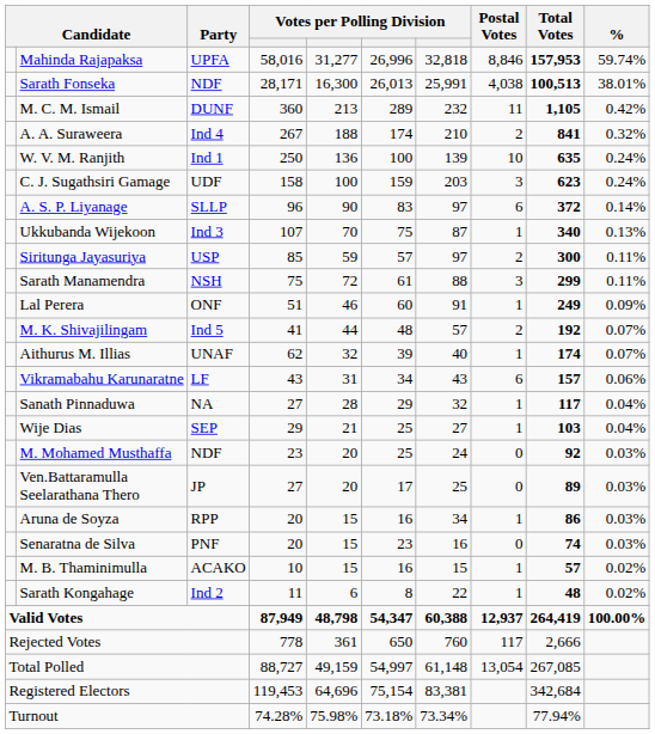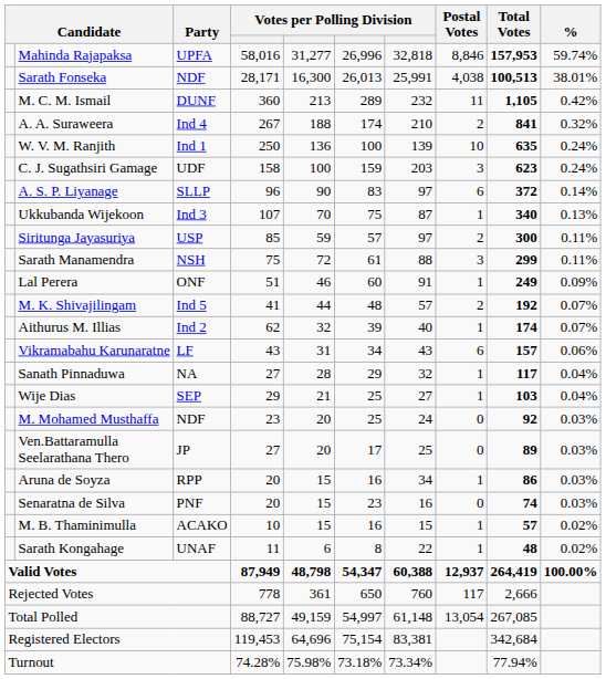 <table class="wikitable" border="1" style="text-align:right;">
 <tr>
 <th align=left valign=bottom rowspan=2 colspan=2 width="180">Candidate</th>
 <th align=left valign=bottom rowspan=2 width="40">Party</th>
 <th colspan=4>Votes per Polling Division</th>
 <th align=center valign=bottom rowspan=2 width="50">Postal<br>Votes</th>
 <th align=center valign=bottom rowspan=2 width="50">Total Votes</th>
 <th align=center valign=bottom rowspan=2 width="50">%</th>
 </tr>
 <tr>
 <th></th>
 <th></th>
 <th></th>
 <th></th>
 </tr>
 <tr>
 <td bgcolor=> </td>
 <td align=left><a href='#'>Mahinda Rajapaksa</a></td>
 <td align=left><a href='#'>UPFA</a></td>
 <td>58,016</td>
 <td>31,277</td>
 <td>26,996</td>
 <td>32,818</td>
 <td>8,846</td>
 <td><strong>157,953</strong></td>
 <td>59.74%</td>
 </tr>
 <tr>
 <td bgcolor=> </td>
 <td align=left><a href='#'>Sarath Fonseka</a></td>
 <td align=left><a href='#'>NDF</a></td>
 <td>28,171</td>
 <td>16,300</td>
 <td>26,013</td>
 <td>25,991</td>
 <td>4,038</td>
 <td><strong>100,513</strong></td>
 <td>38.01%</td>
 </tr>
 <tr>
 <td bgcolor=> </td>
 <td align=left>M. C. M. Ismail</td>
 <td align=left><a href='#'>DUNF</a></td>
 <td>360</td>
 <td>213</td>
 <td>289</td>
 <td>232</td>
 <td>11</td>
 <td><strong>1,105</strong></td>
 <td>0.42%</td>
 </tr>
 <tr>
 <td bgcolor=> </td>
 <td align=left>A. A. Suraweera</td>
 <td align=left><a href='#'>Ind 4</a></td>
 <td>267</td>
 <td>188</td>
 <td>174</td>
 <td>210</td>
 <td>2</td>
 <td><strong>841</strong></td>
 <td>0.32%</td>
 </tr>
 <tr>
 <td bgcolor=> </td>
 <td align=left>W. V. M. Ranjith</td>
 <td align=left><a href='#'>Ind 1</a></td>
 <td>250</td>
 <td>136</td>
 <td>100</td>
 <td>139</td>
 <td>10</td>
 <td><strong>635</strong></td>
 <td>0.24%</td>
 </tr>
 <tr>
 <td bgcolor=> </td>
 <td align=left>C. J. Sugathsiri Gamage</td>
 <td align=left>UDF</td>
 <td>158</td>
 <td>100</td>
 <td>159</td>
 <td>203</td>
 <td>3</td>
 <td><strong>623</strong></td>
 <td>0.24%</td>
 </tr>
 <tr>
 <td bgcolor=> </td>
 <td align=left><a href='#'>A. S. P. Liyanage</a></td>
 <td align=left><a href='#'>SLLP</a></td>
 <td>96</td>
 <td>90</td>
 <td>83</td>
 <td>97</td>
 <td>6</td>
 <td><strong>372</strong></td>
 <td>0.14%</td>
 </tr>
 <tr>
 <td bgcolor=> </td>
 <td align=left>Ukkubanda Wijekoon</td>
 <td align=left><a href='#'>Ind 3</a></td>
 <td>107</td>
 <td>70</td>
 <td>75</td>
 <td>87</td>
 <td>1</td>
 <td><strong>340</strong></td>
 <td>0.13%</td>
 </tr>
 <tr>
 <td bgcolor=> </td>
 <td align=left><a href='#'>Siritunga Jayasuriya</a></td>
 <td align=left><a href='#'>USP</a></td>
 <td>85</td>
 <td>59</td>
 <td>57</td>
 <td>97</td>
 <td>2</td>
 <td><strong>300</strong></td>
 <td>0.11%</td>
 </tr>
 <tr>
 <td bgcolor=> </td>
 <td align=left>Sarath Manamendra</td>
 <td align=left><a href='#'>NSH</a></td>
 <td>75</td>
 <td>72</td>
 <td>61</td>
 <td>88</td>
 <td>3</td>
 <td><strong>299</strong></td>
 <td>0.11%</td>
 </tr>
 <tr>
 <td bgcolor=> </td>
 <td align=left>Lal Perera</td>
 <td align=left>ONF</td>
 <td>51</td>
 <td>46</td>
 <td>60</td>
 <td>91</td>
 <td>1</td>
 <td><strong>249</strong></td>
 <td>0.09%</td>
 </tr>
 <tr>
 <td bgcolor=> </td>
 <td align=left><a href='#'>M. K. Shivajilingam</a></td>
 <td align=left><a href='#'>Ind 5</a></td>
 <td>41</td>
 <td>44</td>
 <td>48</td>
 <td>57</td>
 <td>2</td>
 <td><strong>192</strong></td>
 <td>0.07%</td>
 </tr>
 <tr>
 <td bgcolor=> </td>
 <td align=left>Aithurus M. Illias</td>
-<td align=left>UNAF</td>
+<td align=left><a href='#'>Ind 2</a></td>
 <td>62</td>
 <td>32</td>
 <td>39</td>
 <td>40</td>
 <td>1</td>
 <td><strong>174</strong></td>
 <td>0.07%</td>
 </tr>
 <tr>
 <td bgcolor=> </td>
 <td align=left><a href='#'>Vikramabahu Karunaratne</a></td>
 <td align=left><a href='#'>LF</a></td>
 <td>43</td>
 <td>31</td>
 <td>34</td>
 <td>43</td>
 <td>6</td>
 <td><strong>157</strong></td>
 <td>0.06%</td>
 </tr>
 <tr>
 <td bgcolor=> </td>
 <td align=left>Sanath Pinnaduwa</td>
 <td align=left>NA</td>
 <td>27</td>
 <td>28</td>
 <td>29</td>
 <td>32</td>
 <td>1</td>
 <td><strong>117</strong></td>
 <td>0.04%</td>
 </tr>
 <tr>
 <td bgcolor=> </td>
 <td align=left>Wije Dias</td>
 <td align=left><a href='#'>SEP</a></td>
 <td>29</td>
 <td>21</td>
 <td>25</td>
 <td>27</td>
 <td>1</td>
 <td><strong>103</strong></td>
 <td>0.04%</td>
 </tr>
 <tr>
 <td bgcolor=> </td>
 <td align=left><a href='#'>M. Mohamed Musthaffa</a></td>
 <td align=left>NDF</td>
 <td>23</td>
 <td>20</td>
 <td>25</td>
 <td>24</td>
 <td>0</td>
 <td><strong>92</strong></td>
 <td>0.03%</td>
 </tr>
 <tr>
 <td bgcolor=> </td>
 <td align=left>Ven.Battaramulla<br>Seelarathana Thero</td>
 <td align=left>JP</td>
 <td>27</td>
 <td>20</td>
 <td>17</td>
 <td>25</td>
 <td>0</td>
 <td><strong>89</strong></td>
 <td>0.03%</td>
 </tr>
 <tr>
 <td bgcolor=> </td>
 <td align=left>Aruna de Soyza</td>
 <td align=left>RPP</td>
 <td>20</td>
 <td>15</td>
 <td>16</td>
 <td>34</td>
 <td>1</td>
 <td><strong>86</strong></td>
 <td>0.03%</td>
 </tr>
 <tr>
 <td bgcolor=> </td>
 <td align=left>Senaratna de Silva</td>
 <td align=left>PNF</td>
 <td>20</td>
 <td>15</td>
 <td>23</td>
 <td>16</td>
 <td>0</td>
 <td><strong>74</strong></td>
 <td>0.03%</td>
 </tr>
 <tr>
 <td bgcolor=> </td>
 <td align=left>M. B. Thaminimulla</td>
 <td align=left>ACAKO</td>
 <td>10</td>
 <td>15</td>
 <td>16</td>
 <td>15</td>
 <td>1</td>
 <td><strong>57</strong></td>
 <td>0.02%</td>
 </tr>
 <tr>
 <td bgcolor=> </td>
 <td align=left>Sarath Kongahage</td>
-<td align=left><a href='#'>Ind 2</a></td>
+<td align=left>UNAF</td>
 <td>11</td>
 <td>6</td>
 <td>8</td>
 <td>22</td>
 <td>1</td>
 <td><strong>48</strong></td>
 <td>0.02%</td>
 </tr>
 <tr>
 <td align=left colspan=3><strong>Valid Votes</strong></td>
 <td><strong>87,949</strong></td>
 <td><strong>48,798</strong></td>
 <td><strong>54,347</strong></td>
 <td><strong>60,388</strong></td>
 <td><strong>12,937</strong></td>
 <td><strong>264,419</strong></td>
 <td><strong>100.00%</strong></td>
 </tr>
 <tr>
 <td align=left colspan=3>Rejected Votes</td>
 <td>778</td>
 <td>361</td>
 <td>650</td>
 <td>760</td>
 <td>117</td>
 <td>2,666</td>
 <td></td>
 </tr>
 <tr>
 <td align=left colspan=3>Total Polled</td>
 <td>88,727</td>
 <td>49,159</td>
 <td>54,997</td>
 <td>61,148</td>
 <td>13,054</td>
 <td>267,085</td>
 <td></td>
 </tr>
 <tr>
 <td align=left colspan=3>Registered Electors</td>
 <td>119,453</td>
 <td>64,696</td>
 <td>75,154</td>
 <td>83,381</td>
 <td></td>
 <td>342,684</td>
 <td></td>
 </tr>
 <tr>
 <td align=left colspan=3>Turnout</td>
 <td>74.28%</td>
 <td>75.98%</td>
 <td>73.18%</td>
 <td>73.34%</td>
 <td></td>
 <td>77.94%</td>
 <td></td>
 </tr>
 </table>
